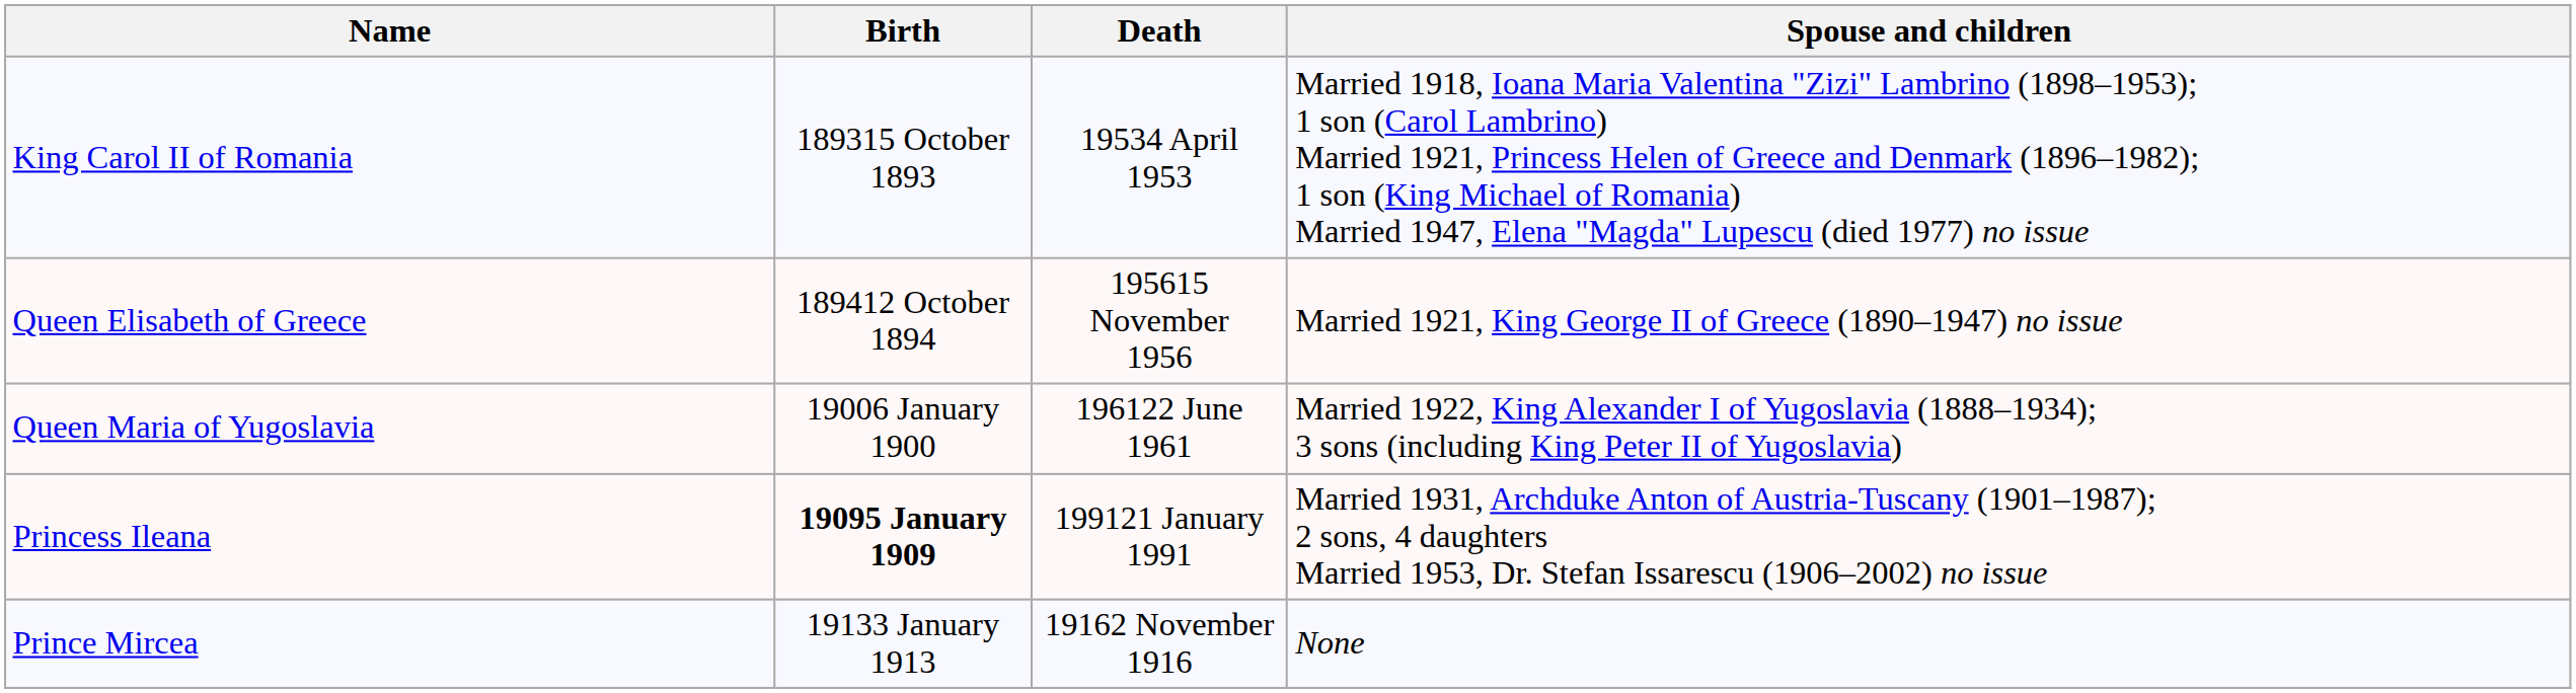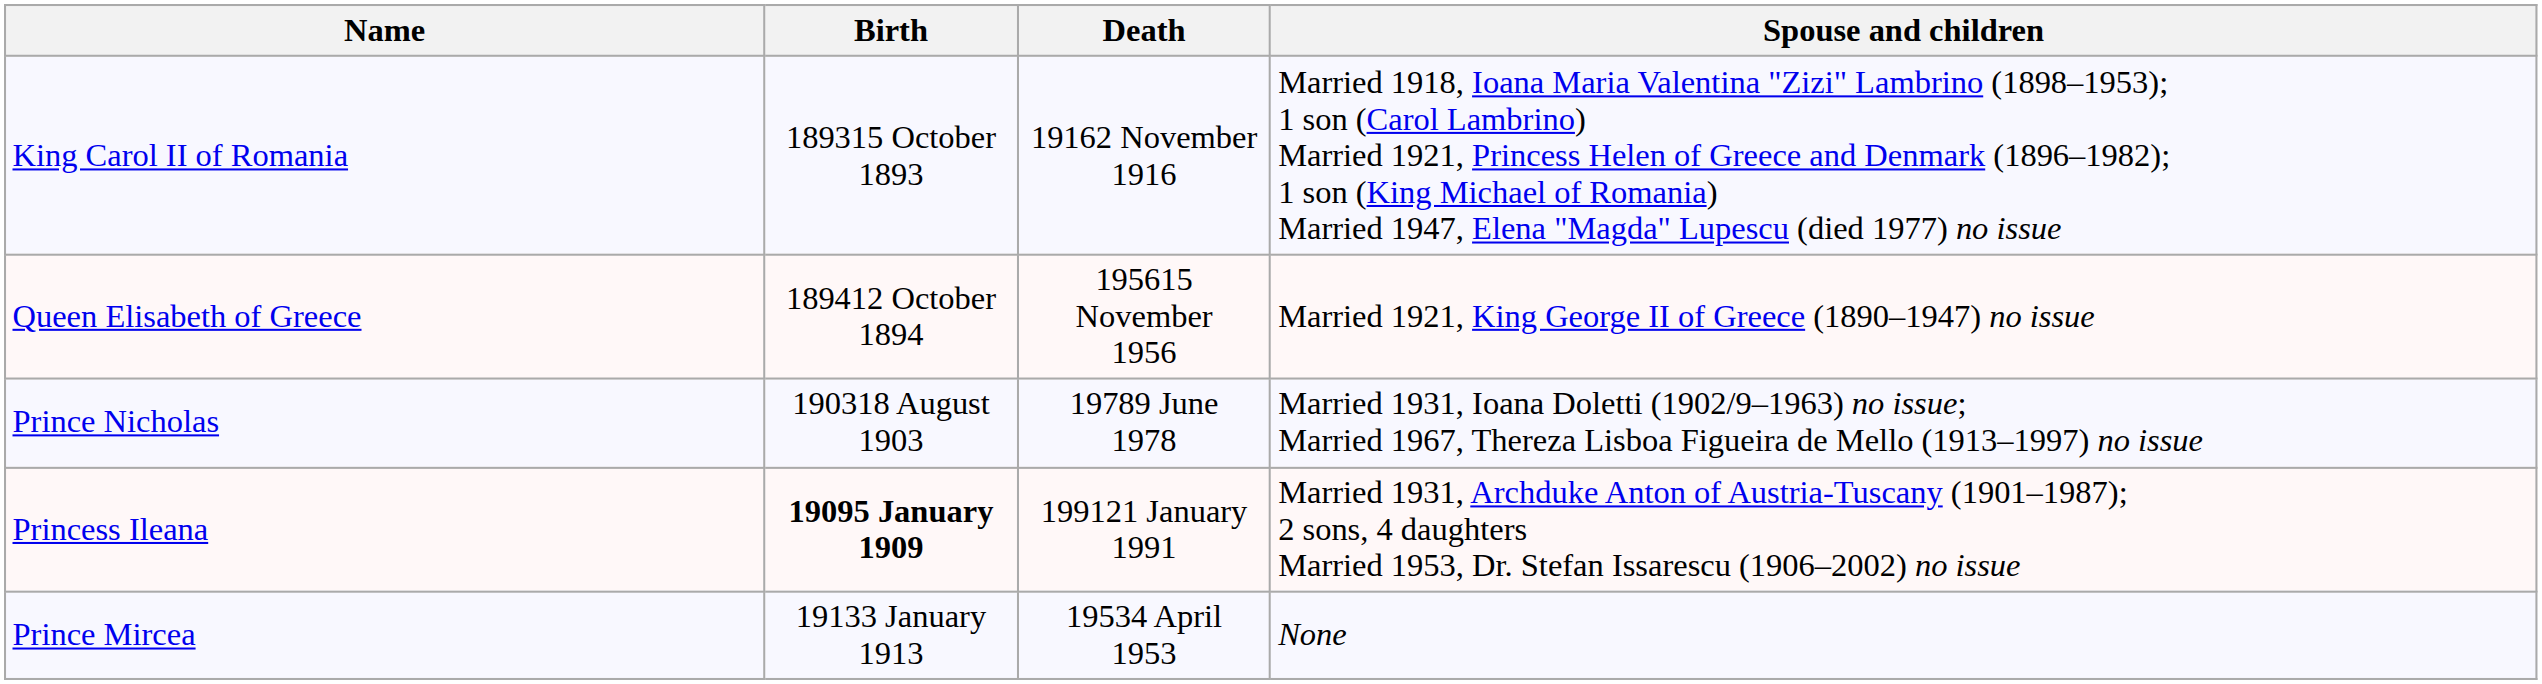 <table class="wikitable sortable">
 <tr>
 <th style="width: 30%;">Name</th>
 <th style="width: 10%;">Birth</th>
 <th style="width:10%;">Death</th>
 <th class=unsortable>Spouse and children</th>
 </tr>
 <tr style="background: #f8f8ff;">
 <td><a href='#'>King Carol II of Romania</a></td>
 <td align="center"><span>1893</span>15 October<br> 1893</td>
-<td align="center"><span>1953</span>4 April<br> 1953</td>
+<td align="center"><span>1916</span>2 November <br> 1916</td>
 <td bgcolor="#f8f8ff">Married 1918, <a href='#'>Ioana Maria Valentina "Zizi" Lambrino</a> (1898–1953); <br> 1 son (<a href='#'>Carol Lambrino</a>) <br> Married 1921, <a href='#'>Princess Helen of Greece and Denmark</a> (1896–1982); <br> 1 son (<a href='#'>King Michael of Romania</a>) <br> Married 1947, <a href='#'>Elena "Magda" Lupescu</a> (died 1977) <em>no issue</em></td>
 </tr>
 <tr style="background: #fff8f8;">
 <td><a href='#'>Queen Elisabeth of Greece</a></td>
 <td align="center"><span>1894</span>12 October <br> 1894</td>
 <td align="center"><span>1956</span>15 November <br> 1956</td>
 <td bgcolor="#fff8f8">Married 1921, <a href='#'>King George II of Greece</a> (1890–1947) <em>no issue</em></td>
 </tr>
-<tr style="background: #fff8f8;">
-<td><a href='#'>Queen Maria of Yugoslavia</a></td>
-<td align="center"><span>1900</span>6 January <br> 1900</td>
-<td align="center"><span>1961</span>22 June <br> 1961</td>
-<td bgcolor="#fff8f8">Married 1922, <a href='#'>King Alexander I of Yugoslavia</a> (1888–1934);<br>3 sons (including <a href='#'>King Peter II of Yugoslavia</a>)</td>
+<tr style="background: #f8f8ff;">
+<td><a href='#'>Prince Nicholas</a></td>
+<td align="center"><span>1903</span>18 August <br> 1903</td>
+<td align="center"><span>1978</span>9 June <br> 1978</td>
+<td bgcolor="#f8f8ff">Married 1931, Ioana Doletti (1902/9–1963) <em>no issue</em>;<br>Married 1967, Thereza Lisboa Figueira de Mello (1913–1997) <em>no issue</em></td>
 </tr>
 <tr style="background: #fff8f8;">
 <td><a href='#'>Princess Ileana</a></td>
 <td align="center"><strong><span>1909</span>5 January <br> 1909</strong></td>
 <td align="center"><span>1991</span>21 January <br> 1991</td>
 <td bgcolor="#fff8f8">Married 1931, <a href='#'>Archduke Anton of Austria-Tuscany</a> (1901–1987);<br>2 sons, 4 daughters<br>Married 1953, Dr. Stefan Issarescu (1906–2002) <em>no issue</em></td>
 </tr>
 <tr style="background: #f8f8ff;">
 <td><a href='#'>Prince Mircea</a></td>
 <td align="center"><span>1913</span>3 January <br> 1913</td>
-<td align="center"><span>1916</span>2 November <br> 1916</td>
+<td align="center"><span>1953</span>4 April<br> 1953</td>
 <td bgcolor="#f8f8ff"><em>None</em></td>
 </tr>
 </table>
